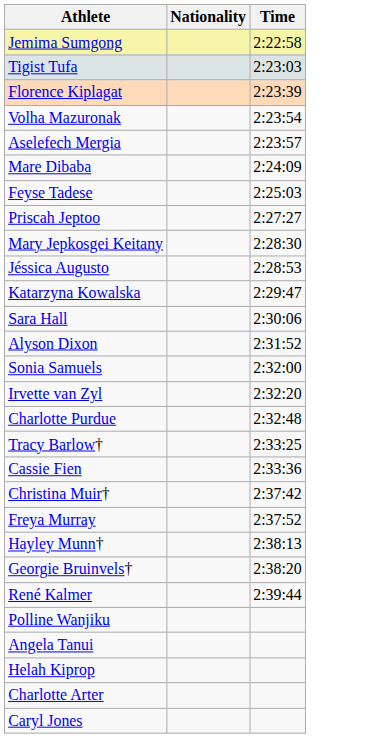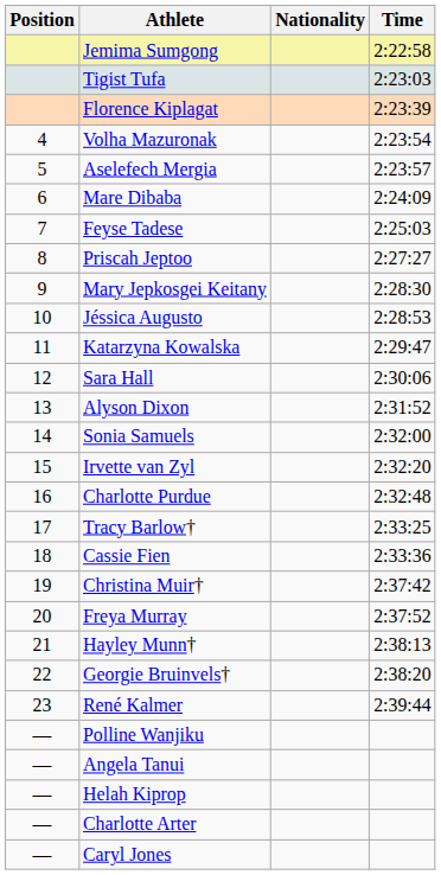 <table class="wikitable sortable">
 <tr>
+<th>Position</th>
 <th>Athlete</th>
 <th>Nationality</th>
 <th>Time</th>
 </tr>
 <tr bgcolor="#F7F6A8">
+<td align=center></td>
 <td><a href='#'>Jemima Sumgong</a></td>
 <td></td>
 <td>2:22:58</td>
 </tr>
 <tr bgcolor=#DCE5E5>
+<td align=center></td>
 <td><a href='#'>Tigist Tufa</a></td>
 <td></td>
 <td>2:23:03</td>
 </tr>
 <tr bgcolor=#FFDAB9>
+<td align=center></td>
 <td><a href='#'>Florence Kiplagat</a></td>
 <td></td>
 <td>2:23:39</td>
 </tr>
 <tr>
+<td align=center>4</td>
 <td><a href='#'>Volha Mazuronak</a></td>
 <td></td>
 <td>2:23:54</td>
 </tr>
 <tr>
+<td align=center>5</td>
 <td><a href='#'>Aselefech Mergia</a></td>
 <td></td>
 <td>2:23:57</td>
 </tr>
 <tr>
+<td align=center>6</td>
 <td><a href='#'>Mare Dibaba</a></td>
 <td></td>
 <td>2:24:09</td>
 </tr>
 <tr>
+<td align=center>7</td>
 <td><a href='#'>Feyse Tadese</a></td>
 <td></td>
 <td>2:25:03</td>
 </tr>
 <tr>
+<td align=center>8</td>
 <td><a href='#'>Priscah Jeptoo</a></td>
 <td></td>
 <td>2:27:27</td>
 </tr>
 <tr>
+<td align=center>9</td>
 <td><a href='#'>Mary Jepkosgei Keitany</a></td>
 <td></td>
 <td>2:28:30</td>
 </tr>
 <tr>
+<td align=center>10</td>
 <td><a href='#'>Jéssica Augusto</a></td>
 <td></td>
 <td>2:28:53</td>
 </tr>
 <tr>
+<td align=center>11</td>
 <td><a href='#'>Katarzyna Kowalska</a></td>
 <td></td>
 <td>2:29:47</td>
 </tr>
 <tr>
+<td align=center>12</td>
 <td><a href='#'>Sara Hall</a></td>
 <td></td>
 <td>2:30:06</td>
 </tr>
 <tr>
+<td align=center>13</td>
 <td><a href='#'>Alyson Dixon</a></td>
 <td></td>
 <td>2:31:52</td>
 </tr>
 <tr>
+<td align=center>14</td>
 <td><a href='#'>Sonia Samuels</a></td>
 <td></td>
 <td>2:32:00</td>
 </tr>
 <tr>
+<td align=center>15</td>
 <td><a href='#'>Irvette van Zyl</a></td>
 <td></td>
 <td>2:32:20</td>
 </tr>
 <tr>
+<td align=center>16</td>
 <td><a href='#'>Charlotte Purdue</a></td>
 <td></td>
 <td>2:32:48</td>
 </tr>
 <tr>
+<td align=center>17</td>
 <td><a href='#'>Tracy Barlow</a>†</td>
 <td></td>
 <td>2:33:25</td>
 </tr>
 <tr>
+<td align=center>18</td>
 <td><a href='#'>Cassie Fien</a></td>
 <td></td>
 <td>2:33:36</td>
 </tr>
 <tr>
+<td align=center>19</td>
 <td><a href='#'>Christina Muir</a>†</td>
 <td></td>
 <td>2:37:42</td>
 </tr>
 <tr>
+<td align=center>20</td>
 <td><a href='#'>Freya Murray</a></td>
 <td></td>
 <td>2:37:52</td>
 </tr>
 <tr>
+<td align=center>21</td>
 <td><a href='#'>Hayley Munn</a>†</td>
 <td></td>
 <td>2:38:13</td>
 </tr>
 <tr>
+<td align=center>22</td>
 <td><a href='#'>Georgie Bruinvels</a>†</td>
 <td></td>
 <td>2:38:20</td>
 </tr>
 <tr>
+<td align=center>23</td>
 <td><a href='#'>René Kalmer</a></td>
 <td></td>
 <td>2:39:44</td>
 </tr>
 <tr>
+<td align=center>—</td>
 <td><a href='#'>Polline Wanjiku</a></td>
 <td></td>
 <td></td>
 </tr>
 <tr>
+<td align=center>—</td>
 <td><a href='#'>Angela Tanui</a></td>
 <td></td>
 <td></td>
 </tr>
 <tr>
+<td align=center>—</td>
 <td><a href='#'>Helah Kiprop</a></td>
 <td></td>
 <td></td>
 </tr>
 <tr>
+<td align=center>—</td>
 <td><a href='#'>Charlotte Arter</a></td>
 <td></td>
 <td></td>
 </tr>
 <tr>
+<td align=center>—</td>
 <td><a href='#'>Caryl Jones</a></td>
 <td></td>
 <td></td>
 </tr>
 </table>
